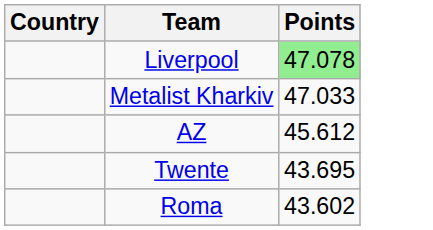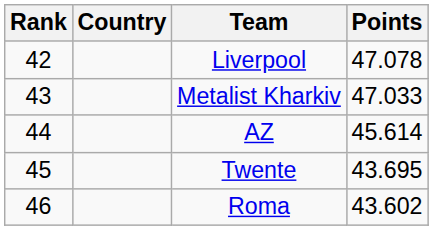 <table class="wikitable" style="text-align: center">
 <tr>
+<th>Rank</th>
 <th>Country</th>
 <th>Team</th>
 <th>Points</th>
 </tr>
 <tr>
+<td>42</td>
 <td></td>
 <td><a href='#'>Liverpool</a></td>
-<td style="background: lightgreen;">47.078</td>
+<td>47.078</td>
 </tr>
 <tr>
+<td>43</td>
 <td></td>
 <td><a href='#'>Metalist Kharkiv</a></td>
 <td>47.033</td>
 </tr>
 <tr>
+<td>44</td>
 <td></td>
 <td><a href='#'>AZ</a></td>
-<td>45.612</td>
+<td>45.614</td>
 </tr>
 <tr>
+<td>45</td>
 <td></td>
 <td><a href='#'>Twente</a></td>
 <td>43.695</td>
 </tr>
 <tr>
+<td>46</td>
 <td></td>
 <td><a href='#'>Roma</a></td>
 <td>43.602</td>
 </tr>
 </table>
